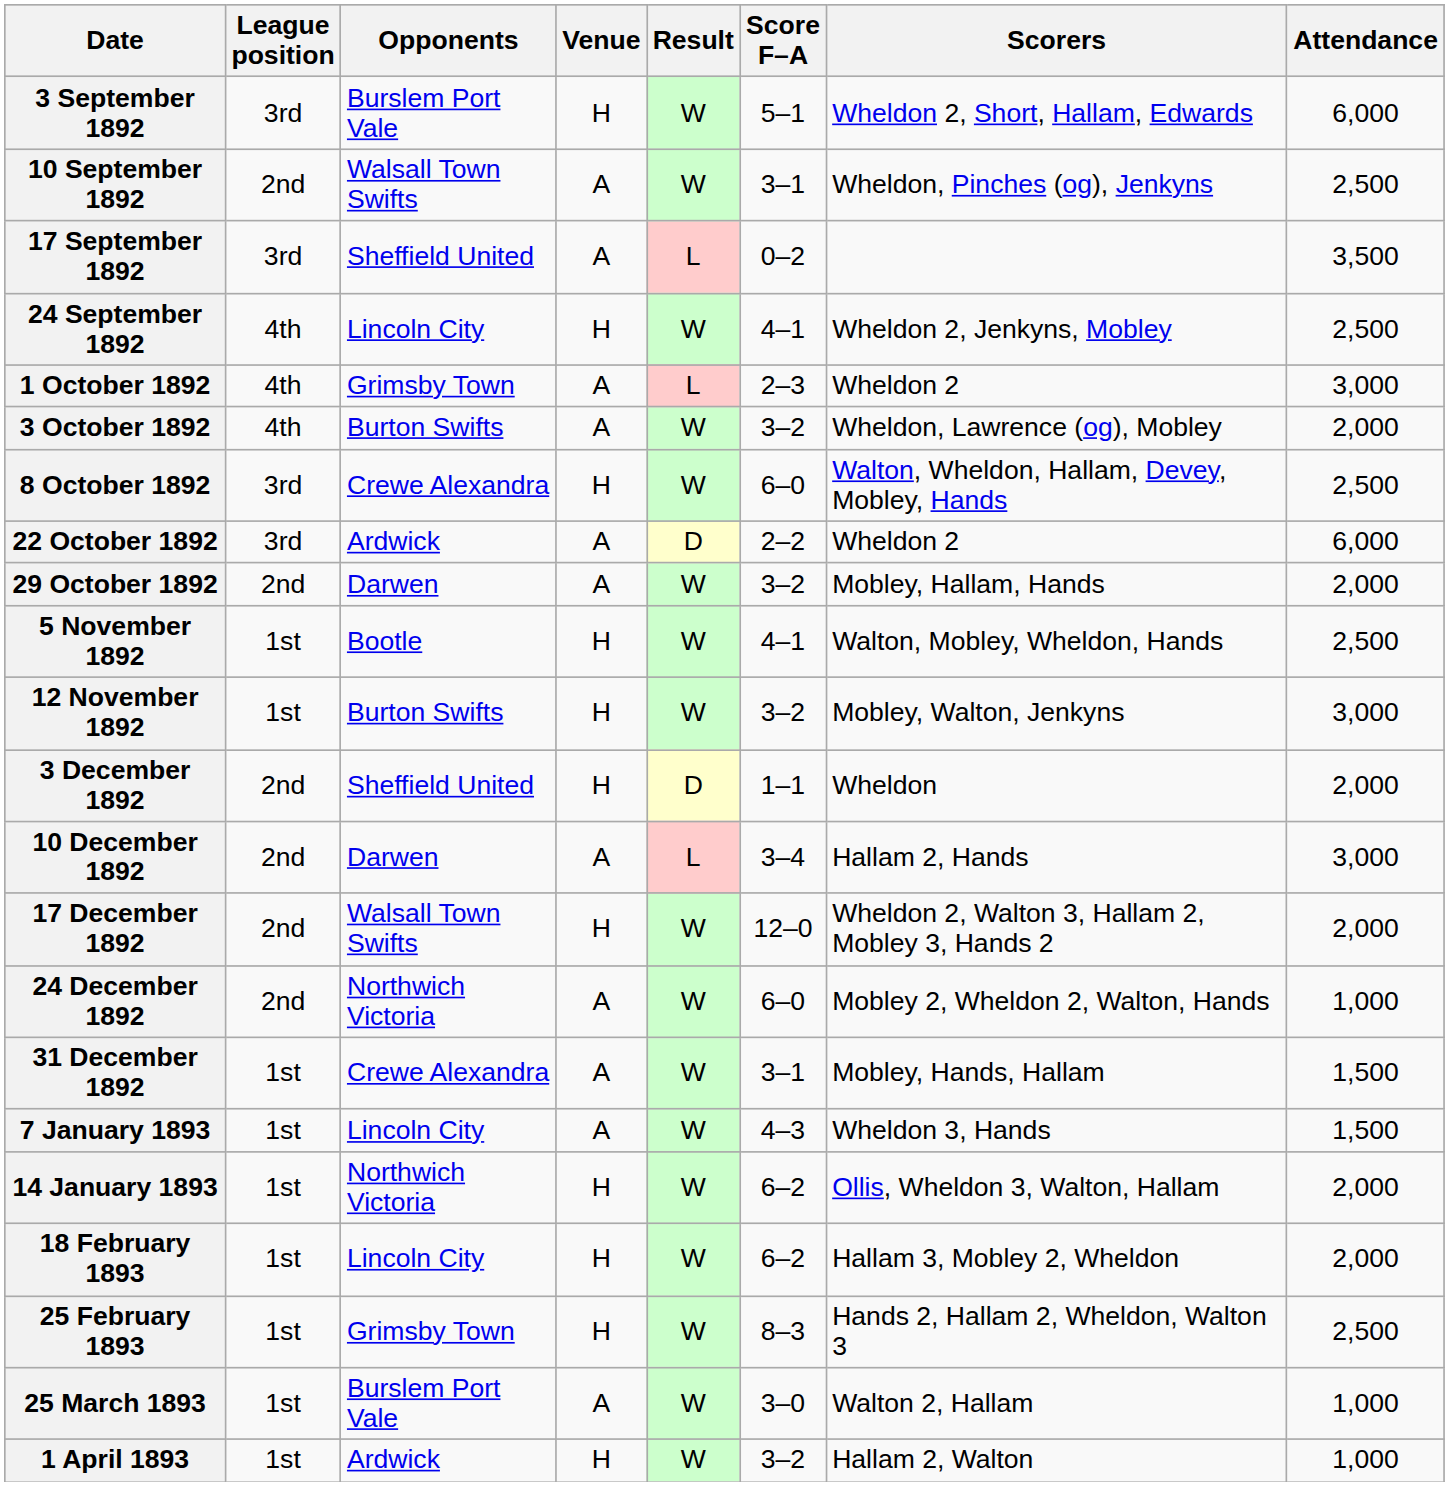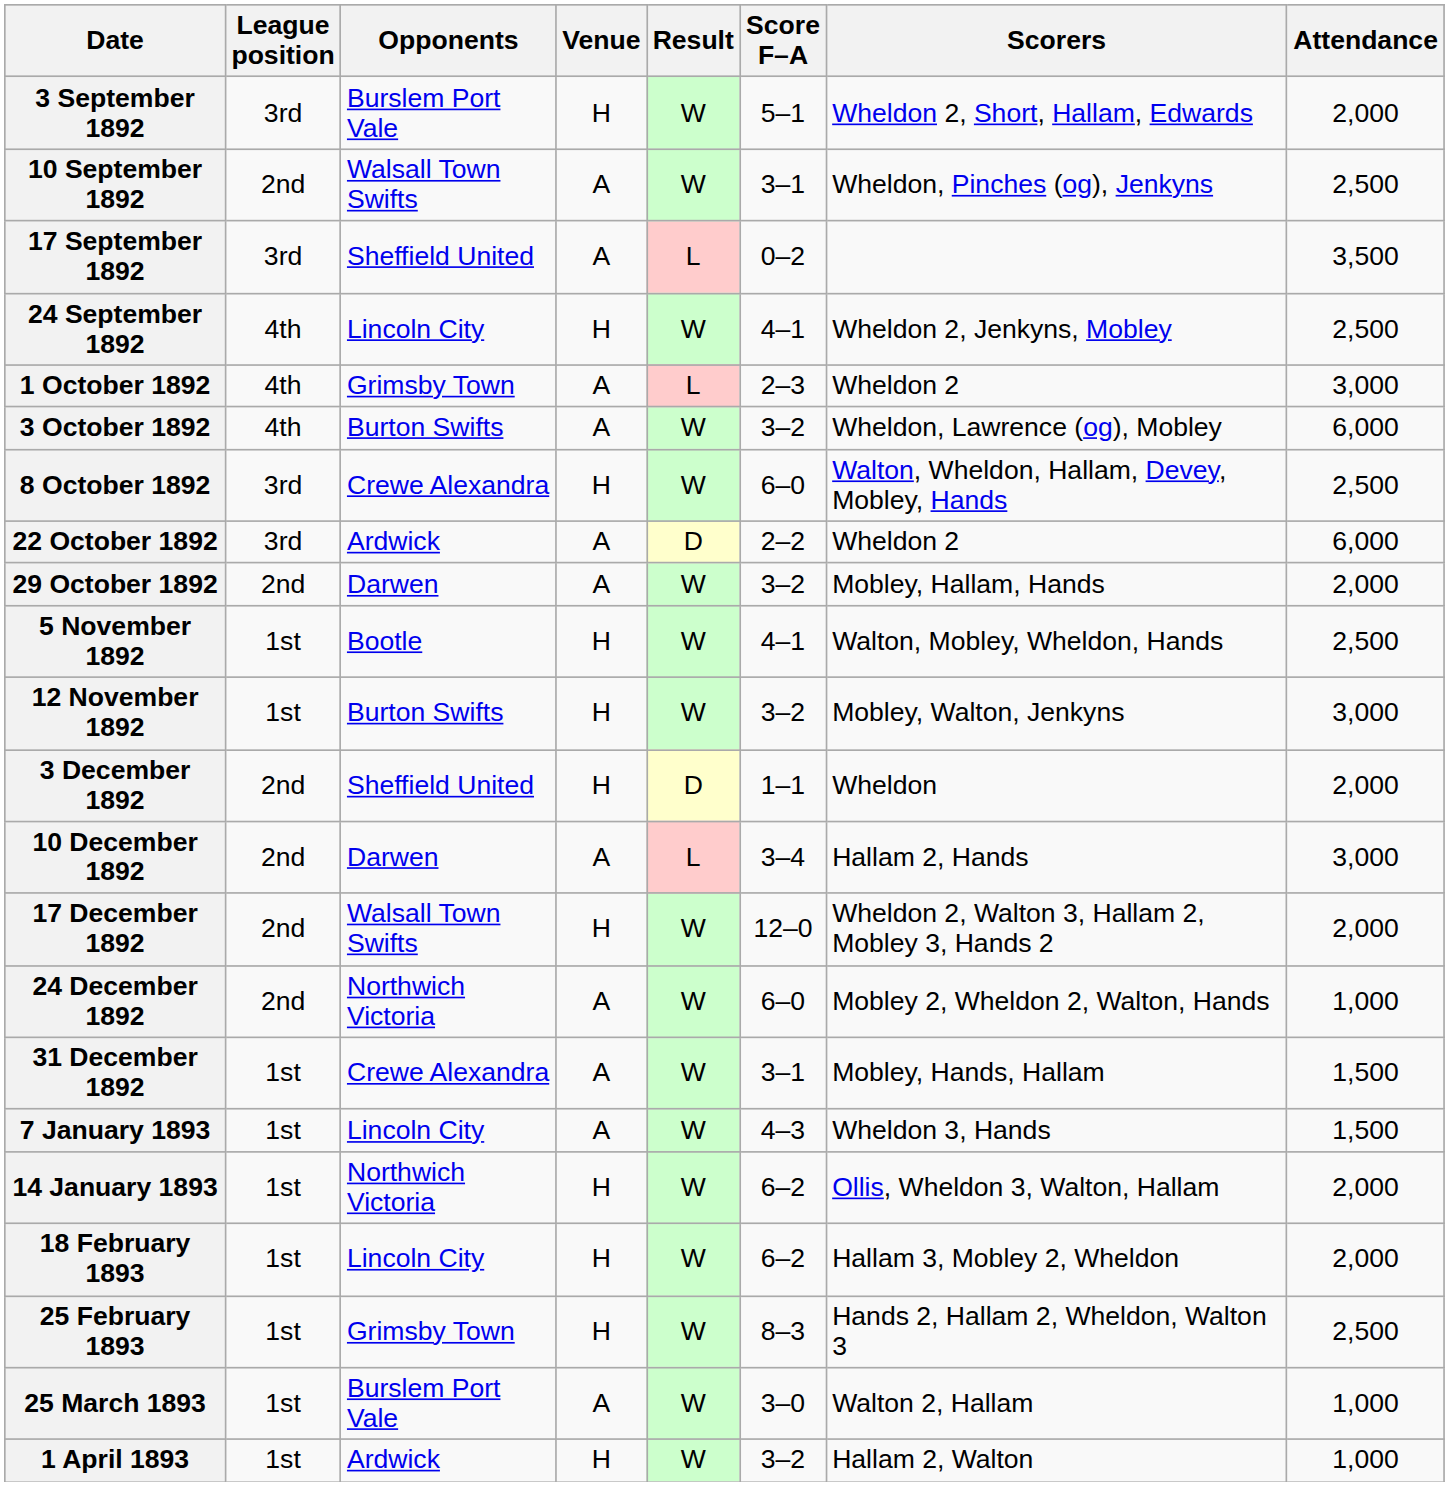 <table class="wikitable plainrowheaders sortable" style="text-align:center">
 <tr>
 <th scope="col">Date</th>
 <th scope="col">League<br>position</th>
 <th scope="col">Opponents</th>
 <th scope="col">Venue</th>
 <th scope="col">Result</th>
 <th scope="col">Score<br>F–A</th>
 <th scope="col">Scorers</th>
 <th scope="col">Attendance</th>
 </tr>
 <tr>
 <th scope="row">3 September 1892</th>
 <td>3rd</td>
 <td align="left"><a href='#'>Burslem Port Vale</a></td>
 <td>H</td>
 <td style=background:#cfc>W</td>
 <td>5–1</td>
 <td align="left"><a href='#'>Wheldon</a> 2, <a href='#'>Short</a>, <a href='#'>Hallam</a>, <a href='#'>Edwards</a></td>
-<td>6,000</td>
+<td>2,000</td>
 </tr>
 <tr>
 <th scope="row">10 September 1892</th>
 <td>2nd</td>
 <td align="left"><a href='#'>Walsall Town Swifts</a></td>
 <td>A</td>
 <td style=background:#cfc>W</td>
 <td>3–1</td>
 <td align="left">Wheldon, <a href='#'>Pinches</a> (<a href='#'>og</a>), <a href='#'>Jenkyns</a></td>
 <td>2,500</td>
 </tr>
 <tr>
 <th scope="row">17 September 1892</th>
 <td>3rd</td>
 <td align="left"><a href='#'>Sheffield United</a></td>
 <td>A</td>
 <td style=background:#fcc>L</td>
 <td>0–2</td>
 <td></td>
 <td>3,500</td>
 </tr>
 <tr>
 <th scope="row">24 September 1892</th>
 <td>4th</td>
 <td align="left"><a href='#'>Lincoln City</a></td>
 <td>H</td>
 <td style=background:#cfc>W</td>
 <td>4–1</td>
 <td align="left">Wheldon 2, Jenkyns, <a href='#'>Mobley</a></td>
 <td>2,500</td>
 </tr>
 <tr>
 <th scope="row">1 October 1892</th>
 <td>4th</td>
 <td align="left"><a href='#'>Grimsby Town</a></td>
 <td>A</td>
 <td style=background:#fcc>L</td>
 <td>2–3</td>
 <td align="left">Wheldon 2</td>
 <td>3,000</td>
 </tr>
 <tr>
 <th scope="row">3 October 1892</th>
 <td>4th</td>
 <td align="left"><a href='#'>Burton Swifts</a></td>
 <td>A</td>
 <td style=background:#cfc>W</td>
 <td>3–2</td>
 <td align="left">Wheldon, Lawrence (<a href='#'>og</a>), Mobley</td>
-<td>2,000</td>
+<td>6,000</td>
 </tr>
 <tr>
 <th scope="row">8 October 1892</th>
 <td>3rd</td>
 <td align="left"><a href='#'>Crewe Alexandra</a></td>
 <td>H</td>
 <td style=background:#cfc>W</td>
 <td>6–0</td>
 <td align="left"><a href='#'>Walton</a>, Wheldon, Hallam, <a href='#'>Devey</a>, Mobley, <a href='#'>Hands</a></td>
 <td>2,500</td>
 </tr>
 <tr>
 <th scope="row">22 October 1892</th>
 <td>3rd</td>
 <td align="left"><a href='#'>Ardwick</a></td>
 <td>A</td>
 <td style=background:#ffc>D</td>
 <td>2–2</td>
 <td align="left">Wheldon 2</td>
 <td>6,000</td>
 </tr>
 <tr>
 <th scope="row">29 October 1892</th>
 <td>2nd</td>
 <td align="left"><a href='#'>Darwen</a></td>
 <td>A</td>
 <td style=background:#cfc>W</td>
 <td>3–2</td>
 <td align="left">Mobley, Hallam, Hands</td>
 <td>2,000</td>
 </tr>
 <tr>
 <th scope="row">5 November 1892</th>
 <td>1st</td>
 <td align="left"><a href='#'>Bootle</a></td>
 <td>H</td>
 <td style=background:#cfc>W</td>
 <td>4–1</td>
 <td align="left">Walton, Mobley, Wheldon, Hands</td>
 <td>2,500</td>
 </tr>
 <tr>
 <th scope="row">12 November 1892</th>
 <td>1st</td>
 <td align="left"><a href='#'>Burton Swifts</a></td>
 <td>H</td>
 <td style=background:#cfc>W</td>
 <td>3–2</td>
 <td align="left">Mobley, Walton, Jenkyns</td>
 <td>3,000</td>
 </tr>
 <tr>
 <th scope="row">3 December 1892</th>
 <td>2nd</td>
 <td align="left"><a href='#'>Sheffield United</a></td>
 <td>H</td>
 <td style=background:#ffc>D</td>
 <td>1–1</td>
 <td align="left">Wheldon</td>
 <td>2,000</td>
 </tr>
 <tr>
 <th scope="row">10 December 1892</th>
 <td>2nd</td>
 <td align="left"><a href='#'>Darwen</a></td>
 <td>A</td>
 <td style=background:#fcc>L</td>
 <td>3–4</td>
 <td align="left">Hallam 2, Hands</td>
 <td>3,000</td>
 </tr>
 <tr>
 <th scope="row">17 December 1892</th>
 <td>2nd</td>
 <td align="left"><a href='#'>Walsall Town Swifts</a></td>
 <td>H</td>
 <td style=background:#cfc>W</td>
 <td>12–0</td>
 <td align="left">Wheldon 2, Walton 3, Hallam 2, Mobley 3, Hands 2</td>
 <td>2,000</td>
 </tr>
 <tr>
 <th scope="row">24 December 1892</th>
 <td>2nd</td>
 <td align="left"><a href='#'>Northwich Victoria</a></td>
 <td>A</td>
 <td style=background:#cfc>W</td>
 <td>6–0</td>
 <td align="left">Mobley 2, Wheldon 2, Walton, Hands</td>
 <td>1,000</td>
 </tr>
 <tr>
 <th scope="row">31 December 1892</th>
 <td>1st</td>
 <td align="left"><a href='#'>Crewe Alexandra</a></td>
 <td>A</td>
 <td style=background:#cfc>W</td>
 <td>3–1</td>
 <td align="left">Mobley, Hands, Hallam</td>
 <td>1,500</td>
 </tr>
 <tr>
 <th scope="row">7 January 1893</th>
 <td>1st</td>
 <td align="left"><a href='#'>Lincoln City</a></td>
 <td>A</td>
 <td style=background:#cfc>W</td>
 <td>4–3</td>
 <td align="left">Wheldon 3, Hands</td>
 <td>1,500</td>
 </tr>
 <tr>
 <th scope="row">14 January 1893</th>
 <td>1st</td>
 <td align="left"><a href='#'>Northwich Victoria</a></td>
 <td>H</td>
 <td style=background:#cfc>W</td>
 <td>6–2</td>
 <td align="left"><a href='#'>Ollis</a>, Wheldon 3, Walton, Hallam</td>
 <td>2,000</td>
 </tr>
 <tr>
 <th scope="row">18 February 1893</th>
 <td>1st</td>
 <td align="left"><a href='#'>Lincoln City</a></td>
 <td>H</td>
 <td style=background:#cfc>W</td>
 <td>6–2</td>
 <td align="left">Hallam 3, Mobley 2, Wheldon</td>
 <td>2,000</td>
 </tr>
 <tr>
 <th scope="row">25 February 1893</th>
 <td>1st</td>
 <td align="left"><a href='#'>Grimsby Town</a></td>
 <td>H</td>
 <td style=background:#cfc>W</td>
 <td>8–3</td>
 <td align="left">Hands 2, Hallam 2, Wheldon, Walton 3</td>
 <td>2,500</td>
 </tr>
 <tr>
 <th scope="row">25 March 1893</th>
 <td>1st</td>
 <td align="left"><a href='#'>Burslem Port Vale</a></td>
 <td>A</td>
 <td style=background:#cfc>W</td>
 <td>3–0</td>
 <td align="left">Walton 2, Hallam</td>
 <td>1,000</td>
 </tr>
 <tr>
 <th scope="row">1 April 1893</th>
 <td>1st</td>
 <td align="left"><a href='#'>Ardwick</a></td>
 <td>H</td>
 <td style=background:#cfc>W</td>
 <td>3–2</td>
 <td align="left">Hallam 2, Walton</td>
 <td>1,000</td>
 </tr>
 </table>
